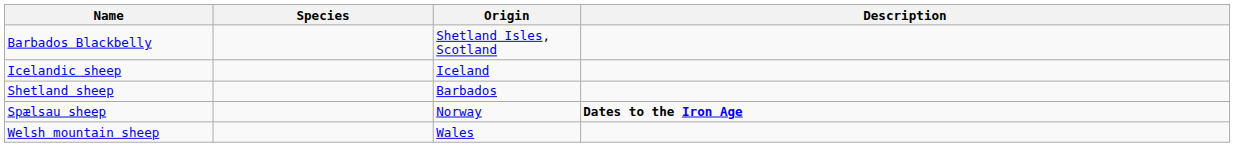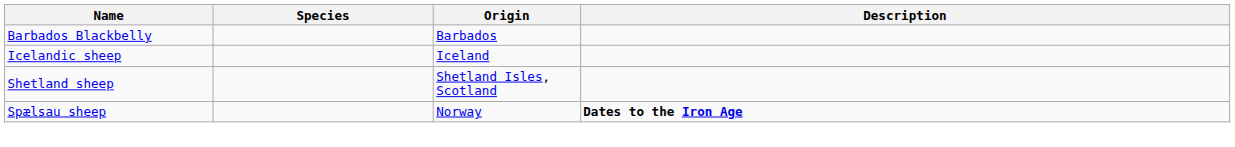 <table class="wikitable sortable" style="width:100%; height:auto;">
 <tr>
 <th style="width:17%;">Name</th>
 <th style="width:18%;">Species</th>
 <th style="width:12%;">Origin</th>
 <th style="width:53%;" class="unsortable">Description</th>
 </tr>
 <tr>
 <td><a href='#'>Barbados Blackbelly</a></td>
 <td></td>
-<td><a href='#'>Shetland Isles</a>, <a href='#'>Scotland</a></td>
+<td><a href='#'>Barbados</a></td>
 <td></td>
 </tr>
 <tr>
 <td><a href='#'>Icelandic sheep</a></td>
 <td></td>
 <td><a href='#'>Iceland</a></td>
 <td></td>
 </tr>
 <tr>
 <td><a href='#'>Shetland sheep</a></td>
 <td></td>
-<td><a href='#'>Barbados</a></td>
+<td><a href='#'>Shetland Isles</a>, <a href='#'>Scotland</a></td>
 <td></td>
 </tr>
 <tr>
 <td><a href='#'>Spælsau sheep</a></td>
 <td></td>
 <td><a href='#'>Norway</a></td>
 <td><strong>Dates to the <a href='#'>Iron Age</a></strong></td>
 </tr>
-<tr>
-<td><a href='#'>Welsh mountain sheep</a></td>
-<td></td>
-<td><a href='#'>Wales</a></td>
-<td></td>
-</tr>
 </table>
